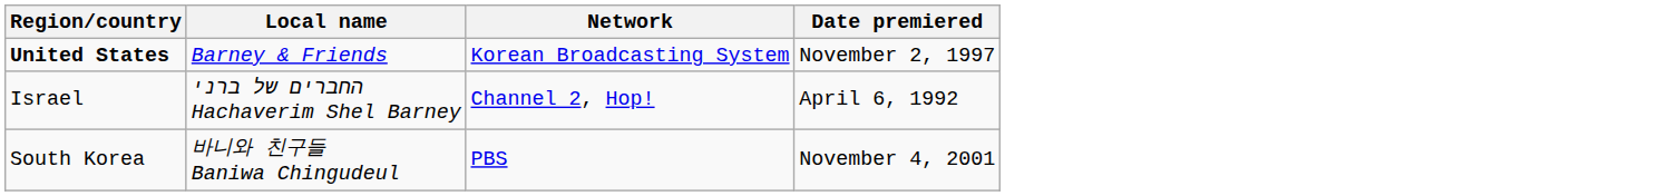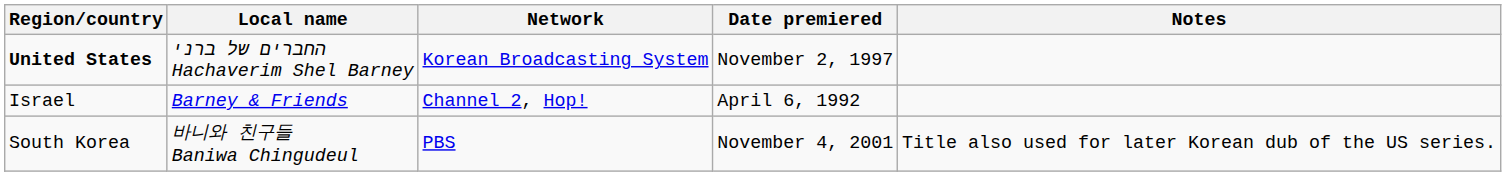 <table class="wikitable">
 <tr>
 <th>Region/country</th>
 <th>Local name</th>
 <th>Network</th>
 <th>Date premiered</th>
+<th>Notes</th>
 </tr>
 <tr>
 <td><strong>United States</strong></td>
-<td><em><a href='#'>Barney & Friends</a></em></td>
+<td><em>החברים של ברני</em><br><em>Hachaverim Shel Barney</em></td>
 <td><a href='#'>Korean Broadcasting System</a></td>
 <td>November 2, 1997</td>
+<td></td>
 </tr>
 <tr>
 <td>Israel</td>
-<td><em>החברים של ברני</em><br><em>Hachaverim Shel Barney</em></td>
+<td><em><a href='#'>Barney & Friends</a></em></td>
 <td><a href='#'>Channel 2</a>, <a href='#'>Hop!</a></td>
 <td>April 6, 1992</td>
+<td></td>
 </tr>
 <tr>
 <td>South Korea</td>
 <td><em>바니와 친구들<br>Baniwa Chingudeul</em></td>
 <td><a href='#'>PBS</a></td>
 <td>November 4, 2001</td>
+<td>Title also used for later Korean dub of the US series.</td>
 </tr>
 </table>
